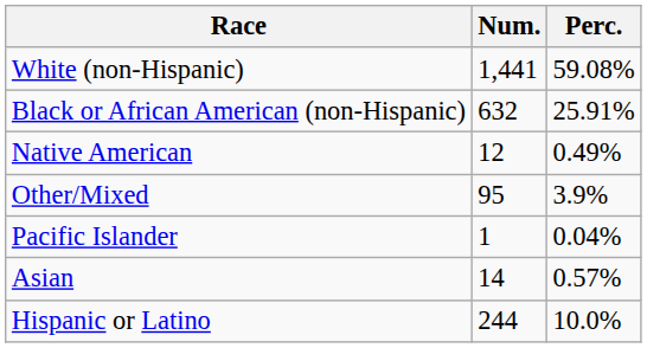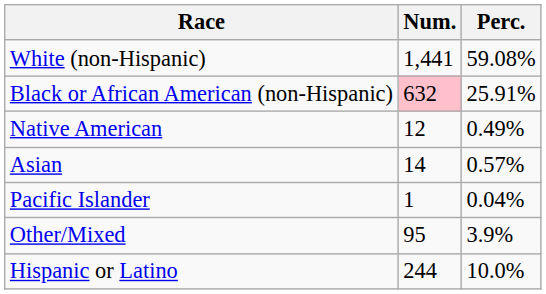 <table class="wikitable">
 <tr>
 <th>Race</th>
 <th>Num.</th>
 <th>Perc.</th>
 </tr>
 <tr>
 <td><a href='#'>White</a> (non-Hispanic)</td>
 <td>1,441</td>
 <td>59.08%</td>
 </tr>
 <tr>
 <td><a href='#'>Black or African American</a> (non-Hispanic)</td>
-<td>632</td>
+<td style="background: pink;">632</td>
 <td>25.91%</td>
 </tr>
 <tr>
 <td><a href='#'>Native American</a></td>
 <td>12</td>
 <td>0.49%</td>
 </tr>
 <tr>
-<td><a href='#'>Other/Mixed</a></td>
-<td>95</td>
-<td>3.9%</td>
+<td><a href='#'>Asian</a></td>
+<td>14</td>
+<td>0.57%</td>
 </tr>
 <tr>
 <td><a href='#'>Pacific Islander</a></td>
 <td>1</td>
 <td>0.04%</td>
 </tr>
 <tr>
-<td><a href='#'>Asian</a></td>
-<td>14</td>
-<td>0.57%</td>
+<td><a href='#'>Other/Mixed</a></td>
+<td>95</td>
+<td>3.9%</td>
 </tr>
 <tr>
 <td><a href='#'>Hispanic</a> or <a href='#'>Latino</a></td>
 <td>244</td>
 <td>10.0%</td>
 </tr>
 </table>
